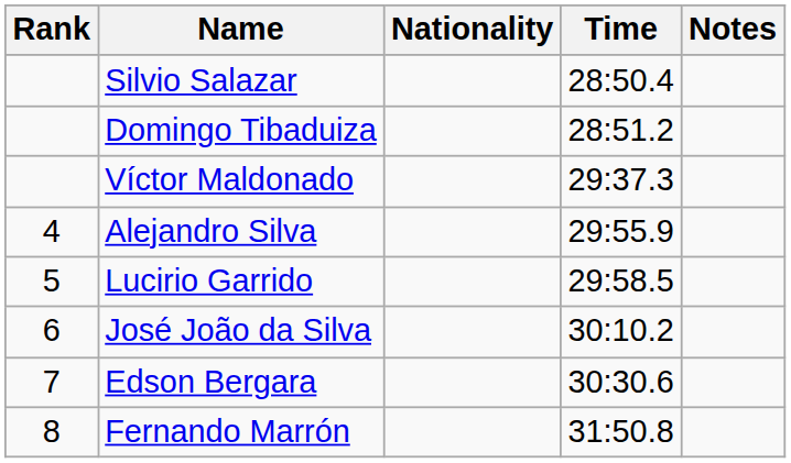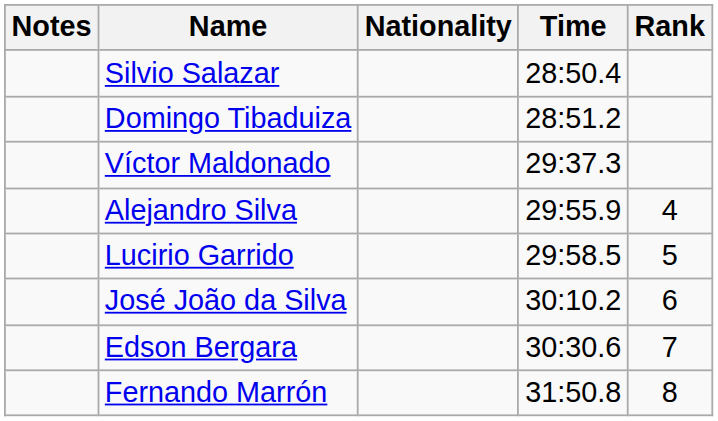 <table class="wikitable sortable" style="text-align:center">
 <tr>
-<th>Rank</th>
+<th>Notes</th>
 <th>Name</th>
 <th>Nationality</th>
 <th>Time</th>
-<th>Notes</th>
+<th>Rank</th>
 </tr>
 <tr>
 <td></td>
 <td align=left><a href='#'>Silvio Salazar</a></td>
 <td align=left></td>
 <td>28:50.4</td>
 <td></td>
 </tr>
 <tr>
 <td></td>
 <td align=left><a href='#'>Domingo Tibaduiza</a></td>
 <td align=left></td>
 <td>28:51.2</td>
 <td></td>
 </tr>
 <tr>
 <td></td>
 <td align=left><a href='#'>Víctor Maldonado</a></td>
 <td align=left></td>
 <td>29:37.3</td>
 <td></td>
 </tr>
 <tr>
-<td>4</td>
+<td></td>
 <td align=left><a href='#'>Alejandro Silva</a></td>
 <td align=left></td>
 <td>29:55.9</td>
-<td></td>
+<td>4</td>
 </tr>
 <tr>
-<td>5</td>
+<td></td>
 <td align=left><a href='#'>Lucirio Garrido</a></td>
 <td align=left></td>
 <td>29:58.5</td>
-<td></td>
+<td>5</td>
 </tr>
 <tr>
-<td>6</td>
+<td></td>
 <td align=left><a href='#'>José João da Silva</a></td>
 <td align=left></td>
 <td>30:10.2</td>
-<td></td>
+<td>6</td>
 </tr>
 <tr>
-<td>7</td>
+<td></td>
 <td align=left><a href='#'>Edson Bergara</a></td>
 <td align=left></td>
 <td>30:30.6</td>
-<td></td>
+<td>7</td>
 </tr>
 <tr>
-<td>8</td>
+<td></td>
 <td align=left><a href='#'>Fernando Marrón</a></td>
 <td align=left></td>
 <td>31:50.8</td>
-<td></td>
+<td>8</td>
 </tr>
 </table>
